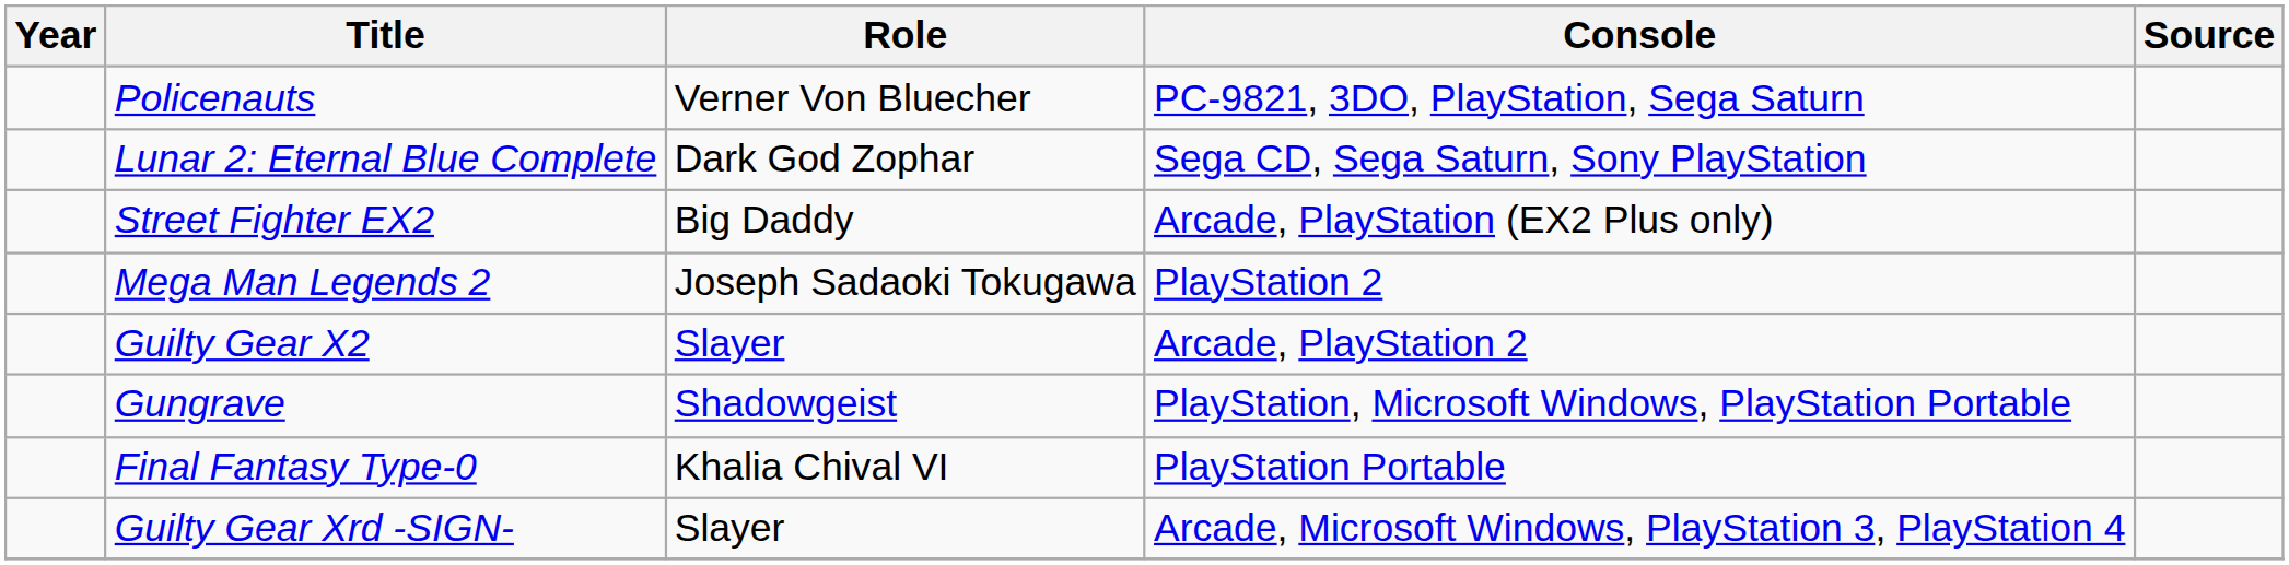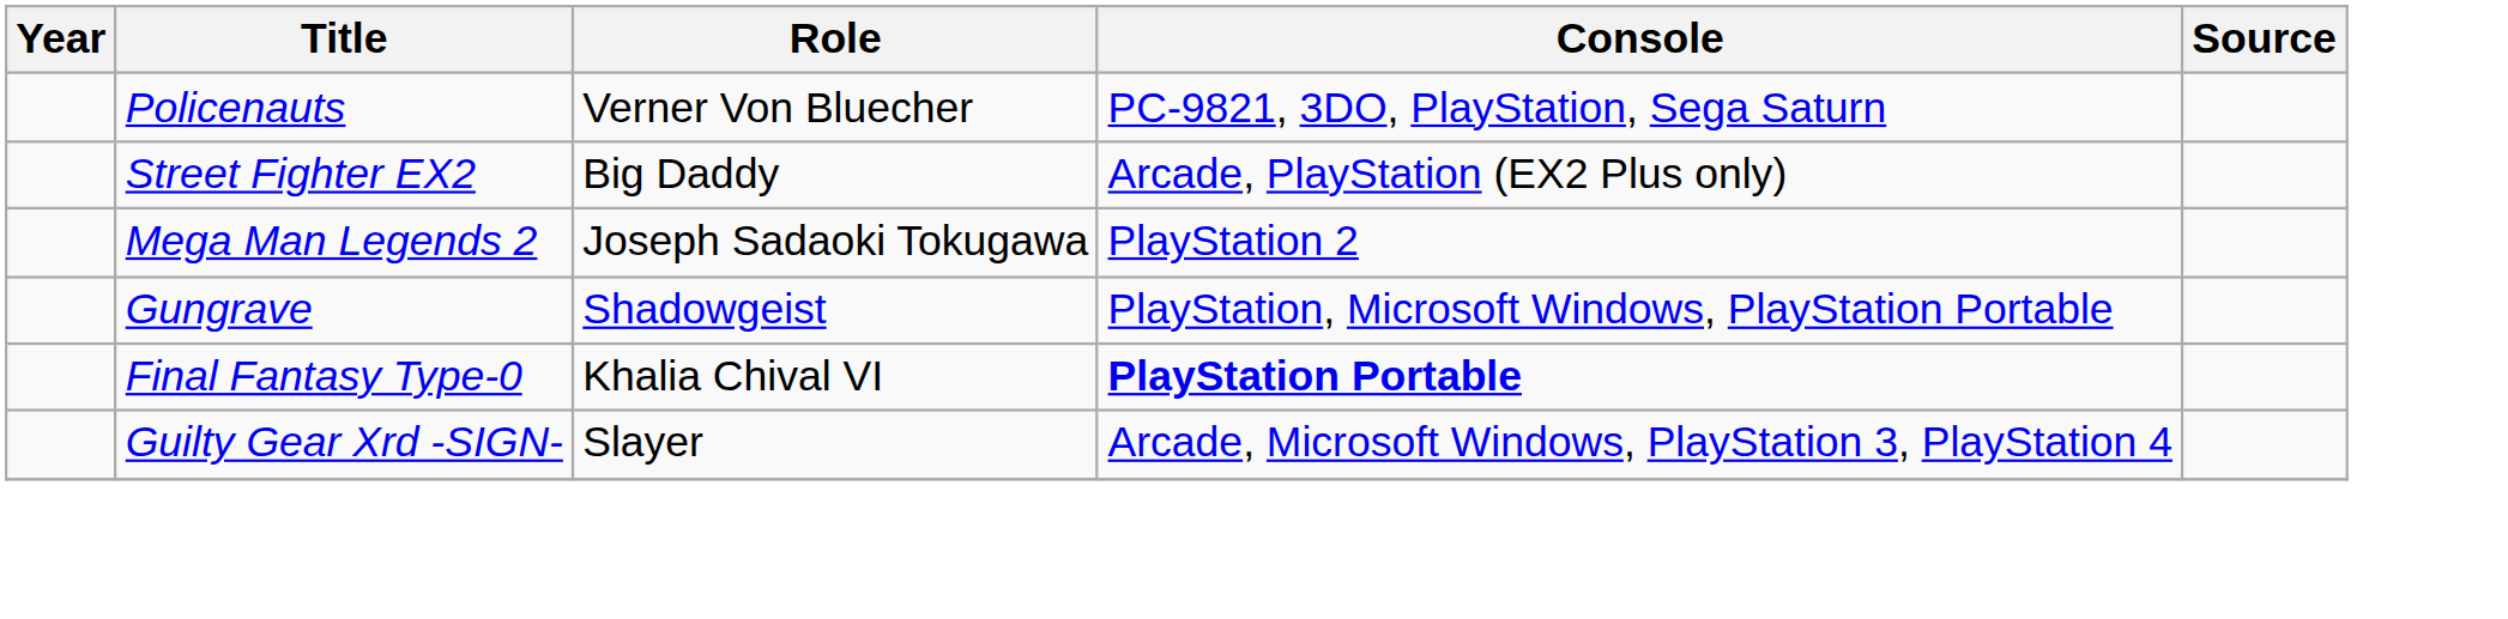 <table class="wikitable sortable">
 <tr>
 <th>Year</th>
 <th>Title</th>
 <th>Role</th>
 <th>Console</th>
 <th>Source</th>
 </tr>
 <tr>
 <td></td>
 <td><em><a href='#'>Policenauts</a></em></td>
 <td>Verner Von Bluecher</td>
 <td><a href='#'>PC-9821</a>, <a href='#'>3DO</a>, <a href='#'>PlayStation</a>, <a href='#'>Sega Saturn</a></td>
-<td></td>
-</tr>
-<tr>
-<td></td>
-<td><em><a href='#'>Lunar 2: Eternal Blue Complete</a></em></td>
-<td>Dark God Zophar</td>
-<td><a href='#'>Sega CD</a>, <a href='#'>Sega Saturn</a>, <a href='#'>Sony PlayStation</a></td>
 <td></td>
 </tr>
 <tr>
 <td></td>
 <td><em><a href='#'>Street Fighter EX2</a></em></td>
 <td>Big Daddy</td>
 <td><a href='#'>Arcade</a>, <a href='#'>PlayStation</a> (EX2 Plus only)</td>
 <td></td>
 </tr>
 <tr>
 <td></td>
 <td><em><a href='#'>Mega Man Legends 2</a></em></td>
 <td>Joseph Sadaoki Tokugawa</td>
 <td><a href='#'>PlayStation 2</a></td>
 <td></td>
 </tr>
 <tr>
 <td></td>
-<td><em><a href='#'>Guilty Gear X2</a></em></td>
-<td><a href='#'>Slayer</a></td>
-<td><a href='#'>Arcade</a>, <a href='#'>PlayStation 2</a></td>
-<td></td>
-</tr>
-<tr>
-<td></td>
 <td><em><a href='#'>Gungrave</a></em></td>
 <td><a href='#'>Shadowgeist</a></td>
 <td><a href='#'>PlayStation</a>, <a href='#'>Microsoft Windows</a>, <a href='#'>PlayStation Portable</a></td>
 <td></td>
 </tr>
 <tr>
 <td></td>
 <td><em><a href='#'>Final Fantasy Type-0</a></em></td>
 <td>Khalia Chival VI</td>
-<td><a href='#'>PlayStation Portable</a></td>
+<td><strong><a href='#'>PlayStation Portable</a></strong></td>
 <td></td>
 </tr>
 <tr>
 <td></td>
 <td><em><a href='#'>Guilty Gear Xrd -SIGN-</a></em></td>
 <td>Slayer</td>
 <td><a href='#'>Arcade</a>, <a href='#'>Microsoft Windows</a>, <a href='#'>PlayStation 3</a>, <a href='#'>PlayStation 4</a></td>
 <td></td>
 </tr>
 <tr>
 </tr>
 </table>
